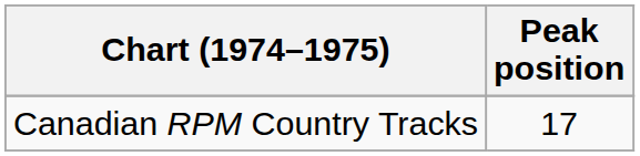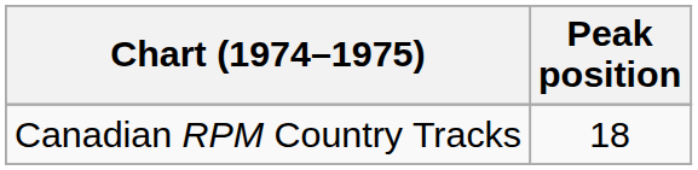 <table class="wikitable sortable">
 <tr>
 <th align="left">Chart (1974–1975)</th>
 <th align="center">Peak<br>position</th>
 </tr>
 <tr>
 </tr>
 <tr>
 <td align="left">Canadian <em>RPM</em> Country Tracks</td>
-<td align="center">17</td>
+<td align="center">18</td>
 </tr>
 </table>
